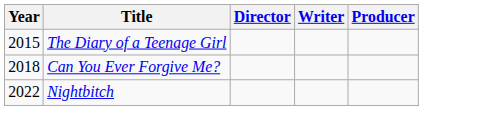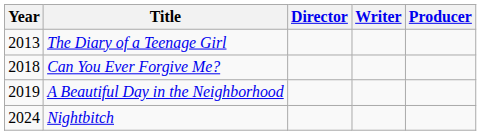 <table class="wikitable">
 <tr>
 <th>Year</th>
 <th>Title</th>
 <th><a href='#'>Director</a></th>
 <th><a href='#'>Writer</a></th>
 <th><a href='#'>Producer</a></th>
 </tr>
 <tr>
-<td>2015</td>
+<td>2013</td>
 <td><em><a href='#'>The Diary of a Teenage Girl</a></em></td>
 <td></td>
 <td></td>
 <td></td>
 </tr>
 <tr>
 <td>2018</td>
 <td><em><a href='#'>Can You Ever Forgive Me?</a></em></td>
 <td></td>
 <td></td>
 <td></td>
 </tr>
 <tr>
-<td>2022</td>
+<td>2019</td>
+<td><em><a href='#'>A Beautiful Day in the Neighborhood</a></em></td>
+<td></td>
+<td></td>
+<td></td>
+</tr>
+<tr>
+<td>2024</td>
 <td><em><a href='#'>Nightbitch</a></em></td>
 <td></td>
 <td></td>
 <td></td>
 </tr>
 </table>
